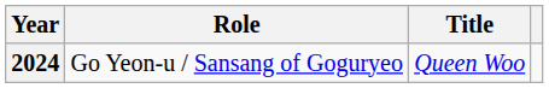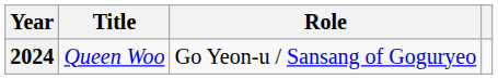 <table class="wikitable plainrowheaders">
 <tr>
 <th scope="col">Year</th>
+<th scope="col">Title</th>
 <th scope="col">Role</th>
-<th scope="col">Title</th>
 <th scope="col" class="unsortable"></th>
 </tr>
 <tr>
 <th scope="row">2024</th>
+<td><em><a href='#'>Queen Woo</a></em></td>
 <td>Go Yeon-u / <a href='#'>Sansang of Goguryeo</a></td>
-<td><em><a href='#'>Queen Woo</a></em></td>
 <td style="text-align:center"></td>
 </tr>
 </table>
